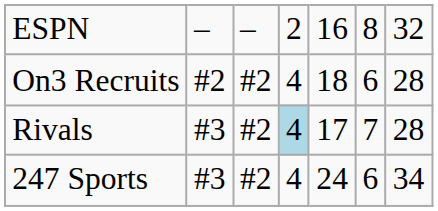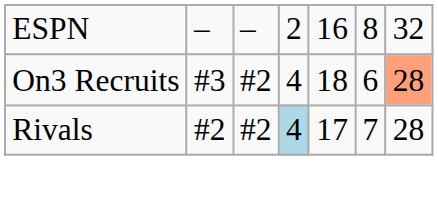 <table class="wikitable">
 <tr>
 <td>ESPN </td>
 <td>–</td>
 <td>–</td>
 <td>2</td>
 <td>16</td>
 <td>8</td>
 <td>32</td>
 </tr>
 <tr>
 <td>On3 Recruits </td>
-<td>#2</td>
+<td>#3</td>
 <td>#2</td>
 <td>4</td>
 <td>18</td>
 <td>6</td>
-<td>28</td>
+<td style="background: lightsalmon;">28</td>
 </tr>
 <tr>
 <td>Rivals </td>
-<td>#3</td>
+<td>#2</td>
 <td>#2</td>
 <td style="background: lightblue;">4</td>
 <td>17</td>
 <td>7</td>
 <td>28</td>
 </tr>
-<tr>
-<td>247 Sports </td>
-<td>#3</td>
-<td>#2</td>
-<td>4</td>
-<td>24</td>
-<td>6</td>
-<td>34</td>
-</tr>
 </table>
